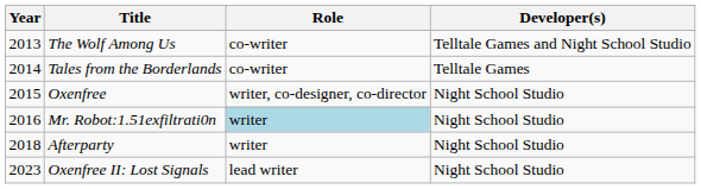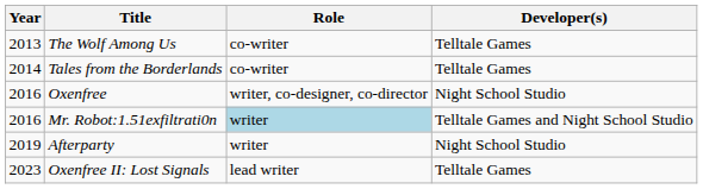 <table class="wikitable">
 <tr>
 <th>Year</th>
 <th>Title</th>
 <th>Role</th>
 <th>Developer(s)</th>
 </tr>
 <tr>
 <td>2013</td>
 <td><em>The Wolf Among Us</em></td>
 <td>co-writer</td>
-<td>Telltale Games and Night School Studio</td>
+<td>Telltale Games</td>
 </tr>
 <tr>
 <td>2014</td>
 <td><em>Tales from the Borderlands</em></td>
 <td>co-writer</td>
 <td>Telltale Games</td>
 </tr>
 <tr>
-<td>2015</td>
+<td>2016</td>
 <td><em>Oxenfree</em></td>
 <td>writer, co-designer, co-director</td>
 <td>Night School Studio</td>
 </tr>
 <tr>
 <td>2016</td>
 <td><em>Mr. Robot:1.51exfiltrati0n</em></td>
 <td style="background: lightblue;">writer</td>
-<td>Night School Studio</td>
+<td>Telltale Games and Night School Studio</td>
 </tr>
 <tr>
-<td>2018</td>
+<td>2019</td>
 <td><em>Afterparty</em></td>
 <td>writer</td>
 <td>Night School Studio</td>
 </tr>
 <tr>
 <td>2023</td>
 <td><em>Oxenfree II: Lost Signals</em></td>
 <td>lead writer</td>
-<td>Night School Studio</td>
+<td>Telltale Games</td>
 </tr>
 </table>
